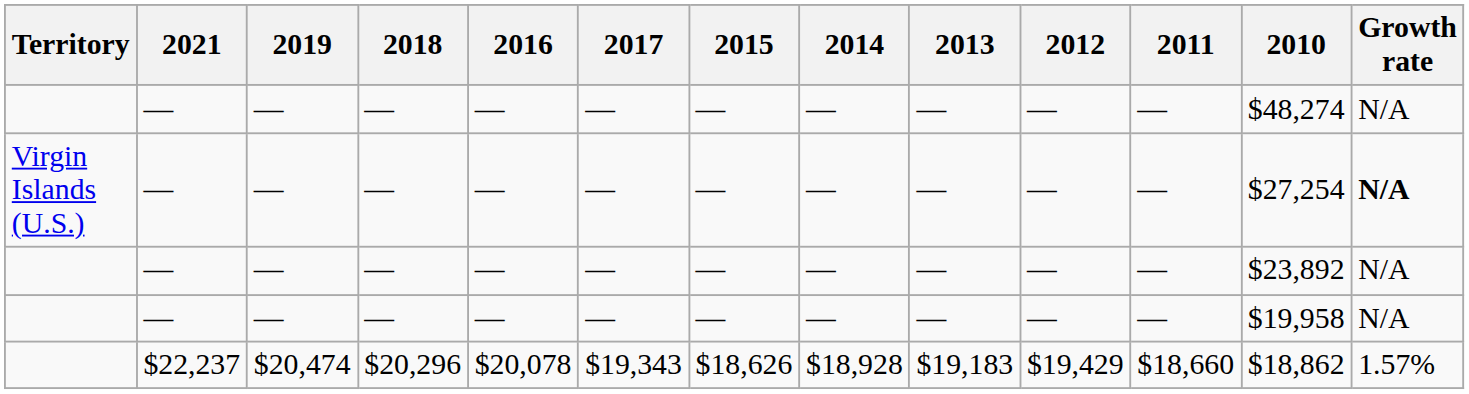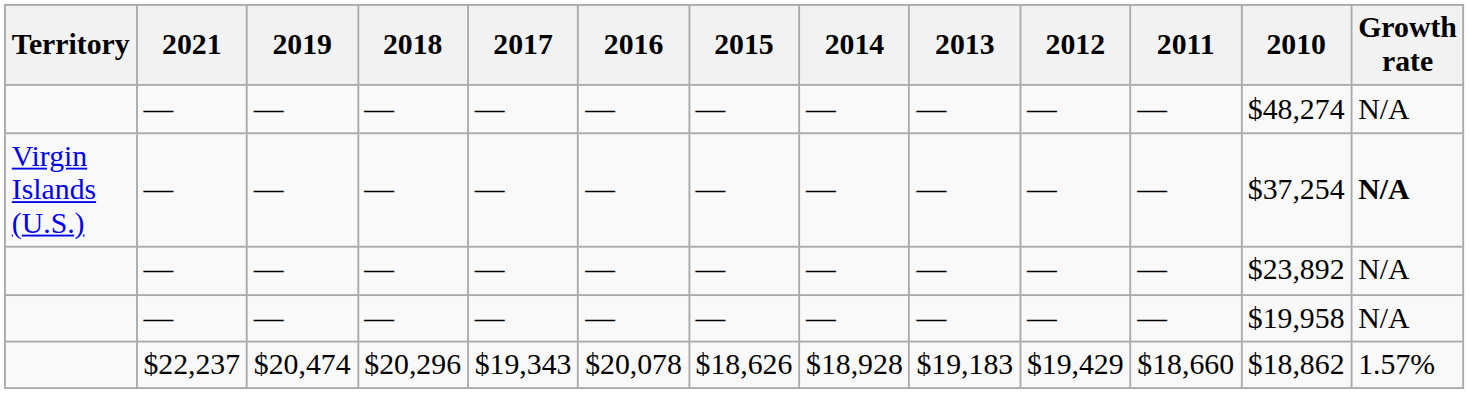 <table class="wikitable sortable mw-datatable static-row-numbers">
 <tr>
 <th>Territory</th>
 <th>2021</th>
 <th>2019</th>
 <th>2018</th>
+<th>2017</th>
 <th>2016</th>
-<th>2017</th>
 <th>2015</th>
 <th>2014</th>
 <th>2013</th>
 <th>2012</th>
 <th>2011</th>
 <th>2010</th>
 <th>Growth rate</th>
 </tr>
 <tr>
 <td></td>
 <td>—</td>
 <td>—</td>
 <td>—</td>
 <td>—</td>
 <td>—</td>
 <td>—</td>
 <td>—</td>
 <td>—</td>
 <td>—</td>
 <td>—</td>
 <td>$48,274</td>
 <td>N/A</td>
 </tr>
 <tr>
 <td> <a href='#'>Virgin Islands (U.S.)</a></td>
 <td>—</td>
 <td>—</td>
 <td>—</td>
 <td>—</td>
 <td>—</td>
 <td>—</td>
 <td>—</td>
 <td>—</td>
 <td>—</td>
 <td>—</td>
-<td>$27,254</td>
+<td>$37,254</td>
 <td><strong>N/A</strong></td>
 </tr>
 <tr>
 <td></td>
 <td>—</td>
 <td>—</td>
 <td>—</td>
 <td>—</td>
 <td>—</td>
 <td>—</td>
 <td>—</td>
 <td>—</td>
 <td>—</td>
 <td>—</td>
 <td>$23,892</td>
 <td>N/A</td>
 </tr>
 <tr>
 <td></td>
 <td>—</td>
 <td>—</td>
 <td>—</td>
 <td>—</td>
 <td>—</td>
 <td>—</td>
 <td>—</td>
 <td>—</td>
 <td>—</td>
 <td>—</td>
 <td>$19,958</td>
 <td>N/A</td>
 </tr>
 <tr>
 <td></td>
 <td>$22,237</td>
 <td>$20,474</td>
 <td>$20,296</td>
+<td>$19,343</td>
 <td>$20,078</td>
-<td>$19,343</td>
 <td>$18,626</td>
 <td>$18,928</td>
 <td>$19,183</td>
 <td>$19,429</td>
 <td>$18,660</td>
 <td>$18,862</td>
 <td>1.57%</td>
 </tr>
 </table>
